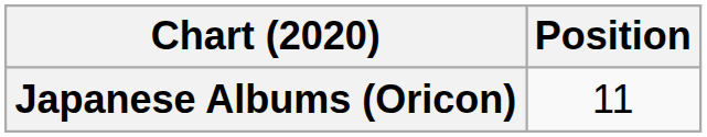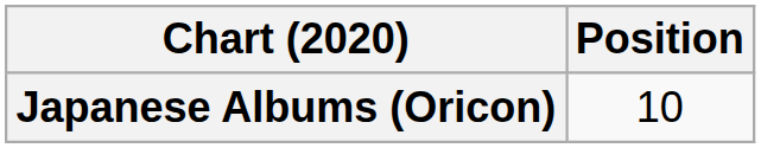 <table class="wikitable sortable plainrowheaders" style="text-align:center">
 <tr>
 <th scope="col">Chart (2020)</th>
 <th scope="col">Position</th>
 </tr>
 <tr>
 <th scope="row">Japanese Albums (Oricon)</th>
-<td>11</td>
+<td>10</td>
 </tr>
 </table>
